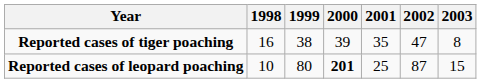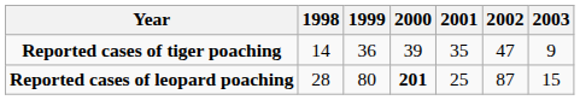 <table class="wikitable" style="text-align:center; margin-right:60px">
 <tr>
 <th>Year</th>
 <th>1998</th>
 <th>1999</th>
 <th>2000</th>
 <th>2001</th>
 <th>2002</th>
 <th>2003</th>
 </tr>
 <tr>
 <td><strong>Reported cases of tiger poaching</strong></td>
-<td>16</td>
-<td>38</td>
+<td>14</td>
+<td>36</td>
 <td>39</td>
 <td>35</td>
 <td>47</td>
-<td>8</td>
+<td>9</td>
 </tr>
 <tr>
 <td><strong>Reported cases of leopard poaching</strong></td>
-<td>10</td>
+<td>28</td>
 <td>80</td>
 <td><strong>201</strong></td>
 <td>25</td>
 <td>87</td>
 <td>15</td>
 </tr>
 </table>
